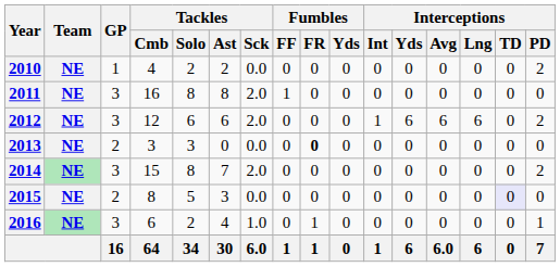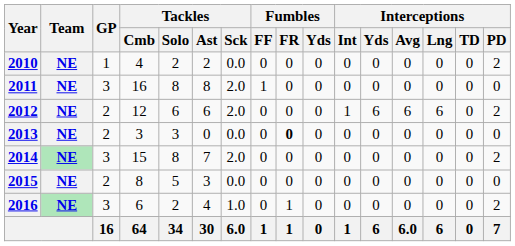 <table class="wikitable" style="text-align:center;">
 <tr>
 <th rowspan="2">Year</th>
 <th rowspan="2">Team</th>
 <th rowspan="2">GP</th>
 <th colspan="4">Tackles</th>
 <th colspan="3">Fumbles</th>
 <th colspan="6">Interceptions</th>
 </tr>
 <tr>
 <th>Cmb</th>
 <th>Solo</th>
 <th>Ast</th>
 <th>Sck</th>
 <th>FF</th>
 <th>FR</th>
 <th>Yds</th>
 <th>Int</th>
 <th>Yds</th>
 <th>Avg</th>
 <th>Lng</th>
 <th>TD</th>
 <th>PD</th>
 </tr>
 <tr>
 <th><a href='#'>2010</a></th>
 <th><a href='#'>NE</a></th>
 <td>1</td>
 <td>4</td>
 <td>2</td>
 <td>2</td>
 <td>0.0</td>
 <td>0</td>
 <td>0</td>
 <td>0</td>
 <td>0</td>
 <td>0</td>
 <td>0</td>
 <td>0</td>
 <td>0</td>
 <td>2</td>
 </tr>
 <tr>
 <th><a href='#'>2011</a></th>
 <th><a href='#'>NE</a></th>
 <td>3</td>
 <td>16</td>
 <td>8</td>
 <td>8</td>
 <td>2.0</td>
 <td>1</td>
 <td>0</td>
 <td>0</td>
 <td>0</td>
 <td>0</td>
 <td>0</td>
 <td>0</td>
 <td>0</td>
 <td>0</td>
 </tr>
 <tr>
 <th><a href='#'>2012</a></th>
 <th><a href='#'>NE</a></th>
-<td>3</td>
+<td>2</td>
 <td>12</td>
 <td>6</td>
 <td>6</td>
 <td>2.0</td>
 <td>0</td>
 <td>0</td>
 <td>0</td>
 <td>1</td>
 <td>6</td>
 <td>6</td>
 <td>6</td>
 <td>0</td>
 <td>2</td>
 </tr>
 <tr>
 <th><a href='#'>2013</a></th>
 <th><a href='#'>NE</a></th>
 <td>2</td>
 <td>3</td>
 <td>3</td>
 <td>0</td>
 <td>0.0</td>
 <td>0</td>
 <td><strong>0</strong></td>
 <td>0</td>
 <td>0</td>
 <td>0</td>
 <td>0</td>
 <td>0</td>
 <td>0</td>
 <td>0</td>
 </tr>
 <tr>
 <th><a href='#'>2014</a></th>
 <th style="background:#afe6ba; width:3em;"><a href='#'>NE</a></th>
 <td>3</td>
 <td>15</td>
 <td>8</td>
 <td>7</td>
 <td>2.0</td>
 <td>0</td>
 <td>0</td>
 <td>0</td>
 <td>0</td>
 <td>0</td>
 <td>0</td>
 <td>0</td>
 <td>0</td>
 <td>2</td>
 </tr>
 <tr>
 <th><a href='#'>2015</a></th>
 <th><a href='#'>NE</a></th>
 <td>2</td>
 <td>8</td>
 <td>5</td>
 <td>3</td>
 <td>0.0</td>
 <td>0</td>
 <td>0</td>
 <td>0</td>
 <td>0</td>
 <td>0</td>
 <td>0</td>
 <td>0</td>
-<td style="background: lavender;">0</td>
+<td>0</td>
 <td>0</td>
 </tr>
 <tr>
 <th><a href='#'>2016</a></th>
 <th style="background:#afe6ba; width:3em;"><a href='#'>NE</a></th>
 <td>3</td>
 <td>6</td>
 <td>2</td>
 <td>4</td>
 <td>1.0</td>
 <td>0</td>
 <td>1</td>
 <td>0</td>
 <td>0</td>
 <td>0</td>
 <td>0</td>
 <td>0</td>
 <td>0</td>
-<td>1</td>
+<td>2</td>
 </tr>
 <tr>
 <th colspan="2"></th>
 <th>16</th>
 <th>64</th>
 <th>34</th>
 <th>30</th>
 <th>6.0</th>
 <th>1</th>
 <th>1</th>
 <th>0</th>
 <th>1</th>
 <th>6</th>
 <th>6.0</th>
 <th>6</th>
 <th>0</th>
 <th>7</th>
 </tr>
 </table>
